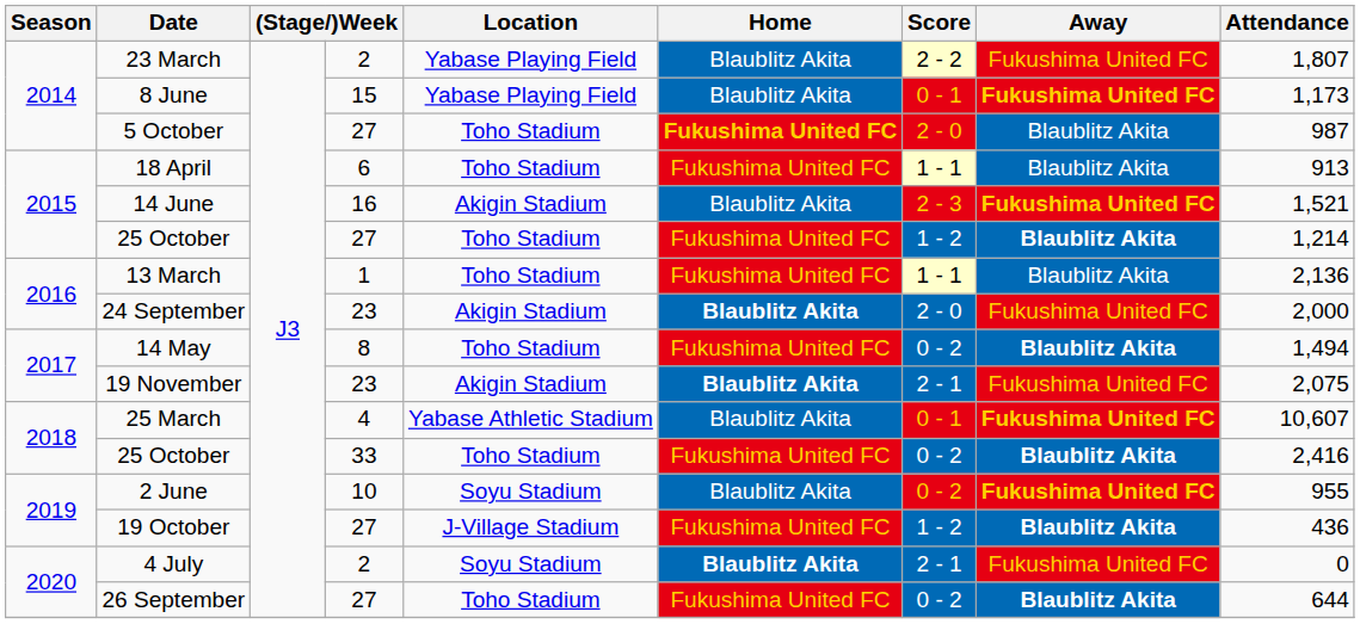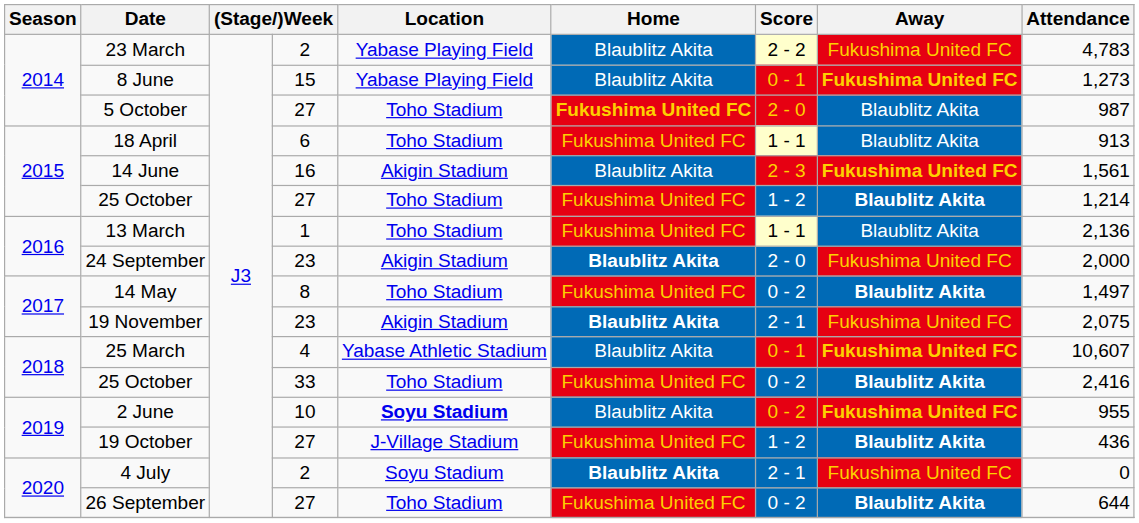 <table class="wikitable" style="border-collapse:collapse; text-align:center; font-size:100%;">
 <tr>
 <th>Season</th>
 <th>Date</th>
 <th colspan="2">(Stage/)Week</th>
 <th>Location</th>
 <th>Home</th>
 <th>Score</th>
 <th>Away</th>
 <th>Attendance</th>
 </tr>
 <tr>
 <td rowspan="3"><a href='#'>2014</a></td>
 <td>23 March</td>
 <td rowspan="16"><a href='#'>J3</a></td>
 <td>2</td>
 <td><a href='#'>Yabase Playing Field</a></td>
 <td style="color:white; background:#006AB6;">Blaublitz Akita</td>
 <td style="color:black; background:#FFFFCC;">2 - 2</td>
 <td style="color:#FDD000; background:#E60012;">Fukushima United FC</td>
-<td align=right>1,807</td>
+<td align=right>4,783</td>
 </tr>
 <tr>
 <td>8 June</td>
 <td>15</td>
 <td><a href='#'>Yabase Playing Field</a></td>
 <td style="color:white; background:#006AB6;">Blaublitz Akita</td>
 <td style="color:#FDD000; background:#E60012;">0 - 1</td>
 <td style="color:#FDD000; background:#E60012;"><strong>Fukushima United FC</strong></td>
-<td align=right>1,173</td>
+<td align=right>1,273</td>
 </tr>
 <tr>
 <td>5 October</td>
 <td>27</td>
 <td><a href='#'>Toho Stadium</a></td>
 <td style="color:#FDD000; background:#E60012;"><strong>Fukushima United FC</strong></td>
 <td style="color:#FDD000; background:#E60012;">2 - 0</td>
 <td style="color:white; background:#006AB6;">Blaublitz Akita</td>
 <td align=right>987</td>
 </tr>
 <tr>
 <td rowspan="3"><a href='#'>2015</a></td>
 <td>18 April</td>
 <td>6</td>
 <td><a href='#'>Toho Stadium</a></td>
 <td style="color:#FDD000; background:#E60012;">Fukushima United FC</td>
 <td style="color:black; background:#FFFFCC;">1 - 1</td>
 <td style="color:white; background:#006AB6;">Blaublitz Akita</td>
 <td align=right>913</td>
 </tr>
 <tr>
 <td>14 June</td>
 <td>16</td>
 <td><a href='#'>Akigin Stadium</a></td>
 <td style="color:white; background:#006AB6;">Blaublitz Akita</td>
 <td style="color:#FDD000; background:#E60012;">2 - 3</td>
 <td style="color:#FDD000; background:#E60012;"><strong>Fukushima United FC</strong></td>
-<td align=right>1,521</td>
+<td align=right>1,561</td>
 </tr>
 <tr>
 <td>25 October</td>
 <td>27</td>
 <td><a href='#'>Toho Stadium</a></td>
 <td style="color:#FDD000; background:#E60012;">Fukushima United FC</td>
 <td style="color:white; background:#006AB6;">1 - 2</td>
 <td style="color:white; background:#006AB6;"><strong>Blaublitz Akita</strong></td>
 <td align=right>1,214</td>
 </tr>
 <tr>
 <td rowspan="2"><a href='#'>2016</a></td>
 <td>13 March</td>
 <td>1</td>
 <td><a href='#'>Toho Stadium</a></td>
 <td style="color:#FDD000; background:#E60012;">Fukushima United FC</td>
 <td style="color:black; background:#FFFFCC;">1 - 1</td>
 <td style="color:white; background:#006AB6;">Blaublitz Akita</td>
 <td align=right>2,136</td>
 </tr>
 <tr>
 <td>24 September</td>
 <td>23</td>
 <td><a href='#'>Akigin Stadium</a></td>
 <td style="color:white; background:#006AB6;"><strong>Blaublitz Akita</strong></td>
 <td style="color:white; background:#006AB6;">2 - 0</td>
 <td style="color:#FDD000; background:#E60012;">Fukushima United FC</td>
 <td align=right>2,000</td>
 </tr>
 <tr>
 <td rowspan="2"><a href='#'>2017</a></td>
 <td>14 May</td>
 <td>8</td>
 <td><a href='#'>Toho Stadium</a></td>
 <td style="color:#FDD000; background:#E60012;">Fukushima United FC</td>
 <td style="color:white; background:#006AB6;">0 - 2</td>
 <td style="color:white; background:#006AB6;"><strong>Blaublitz Akita</strong></td>
-<td align=right>1,494</td>
+<td align=right>1,497</td>
 </tr>
 <tr>
 <td>19 November</td>
 <td>23</td>
 <td><a href='#'>Akigin Stadium</a></td>
 <td style="color:white; background:#006AB6;"><strong>Blaublitz Akita</strong></td>
 <td style="color:white; background:#006AB6;">2 - 1</td>
 <td style="color:#FDD000; background:#E60012;">Fukushima United FC</td>
 <td align=right>2,075</td>
 </tr>
 <tr>
 <td rowspan="2"><a href='#'>2018</a></td>
 <td>25 March</td>
 <td>4</td>
 <td><a href='#'>Yabase Athletic Stadium</a></td>
 <td style="color:white; background:#006AB6;">Blaublitz Akita</td>
 <td style="color:#FDD000; background:#E60012;">0 - 1</td>
 <td style="color:#FDD000; background:#E60012;"><strong>Fukushima United FC</strong></td>
 <td align=right>10,607</td>
 </tr>
 <tr>
 <td>25 October</td>
 <td>33</td>
 <td><a href='#'>Toho Stadium</a></td>
 <td style="color:#FDD000; background:#E60012;">Fukushima United FC</td>
 <td style="color:white; background:#006AB6;">0 - 2</td>
 <td style="color:white; background:#006AB6;"><strong>Blaublitz Akita</strong></td>
 <td align=right>2,416</td>
 </tr>
 <tr>
 <td rowspan="2"><a href='#'>2019</a></td>
 <td>2 June</td>
 <td>10</td>
-<td><a href='#'>Soyu Stadium</a></td>
+<td><strong><a href='#'>Soyu Stadium</a></strong></td>
 <td style="color:white; background:#006AB6;">Blaublitz Akita</td>
 <td style="color:#FDD000; background:#E60012;">0 - 2</td>
 <td style="color:#FDD000; background:#E60012;"><strong>Fukushima United FC</strong></td>
 <td align=right>955</td>
 </tr>
 <tr>
 <td>19 October</td>
 <td>27</td>
 <td><a href='#'>J-Village Stadium</a></td>
 <td style="color:#FDD000; background:#E60012;">Fukushima United FC</td>
 <td style="color:white; background:#006AB6;">1 - 2</td>
 <td style="color:white; background:#006AB6;"><strong>Blaublitz Akita</strong></td>
 <td align=right>436</td>
 </tr>
 <tr>
 <td rowspan="2"><a href='#'>2020</a></td>
 <td>4 July</td>
 <td>2</td>
 <td><a href='#'>Soyu Stadium</a></td>
 <td style="color:white; background:#006AB6;"><strong>Blaublitz Akita</strong></td>
 <td style="color:white; background:#006AB6;">2 - 1</td>
 <td style="color:#FDD000; background:#E60012;">Fukushima United FC</td>
 <td align=right>0</td>
 </tr>
 <tr>
 <td>26 September</td>
 <td>27</td>
 <td><a href='#'>Toho Stadium</a></td>
 <td style="color:#FDD000; background:#E60012;">Fukushima United FC</td>
 <td style="color:white; background:#006AB6;">0 - 2</td>
 <td style="color:white; background:#006AB6;"><strong>Blaublitz Akita</strong></td>
 <td align=right>644</td>
 </tr>
 <tr>
 </tr>
 </table>
